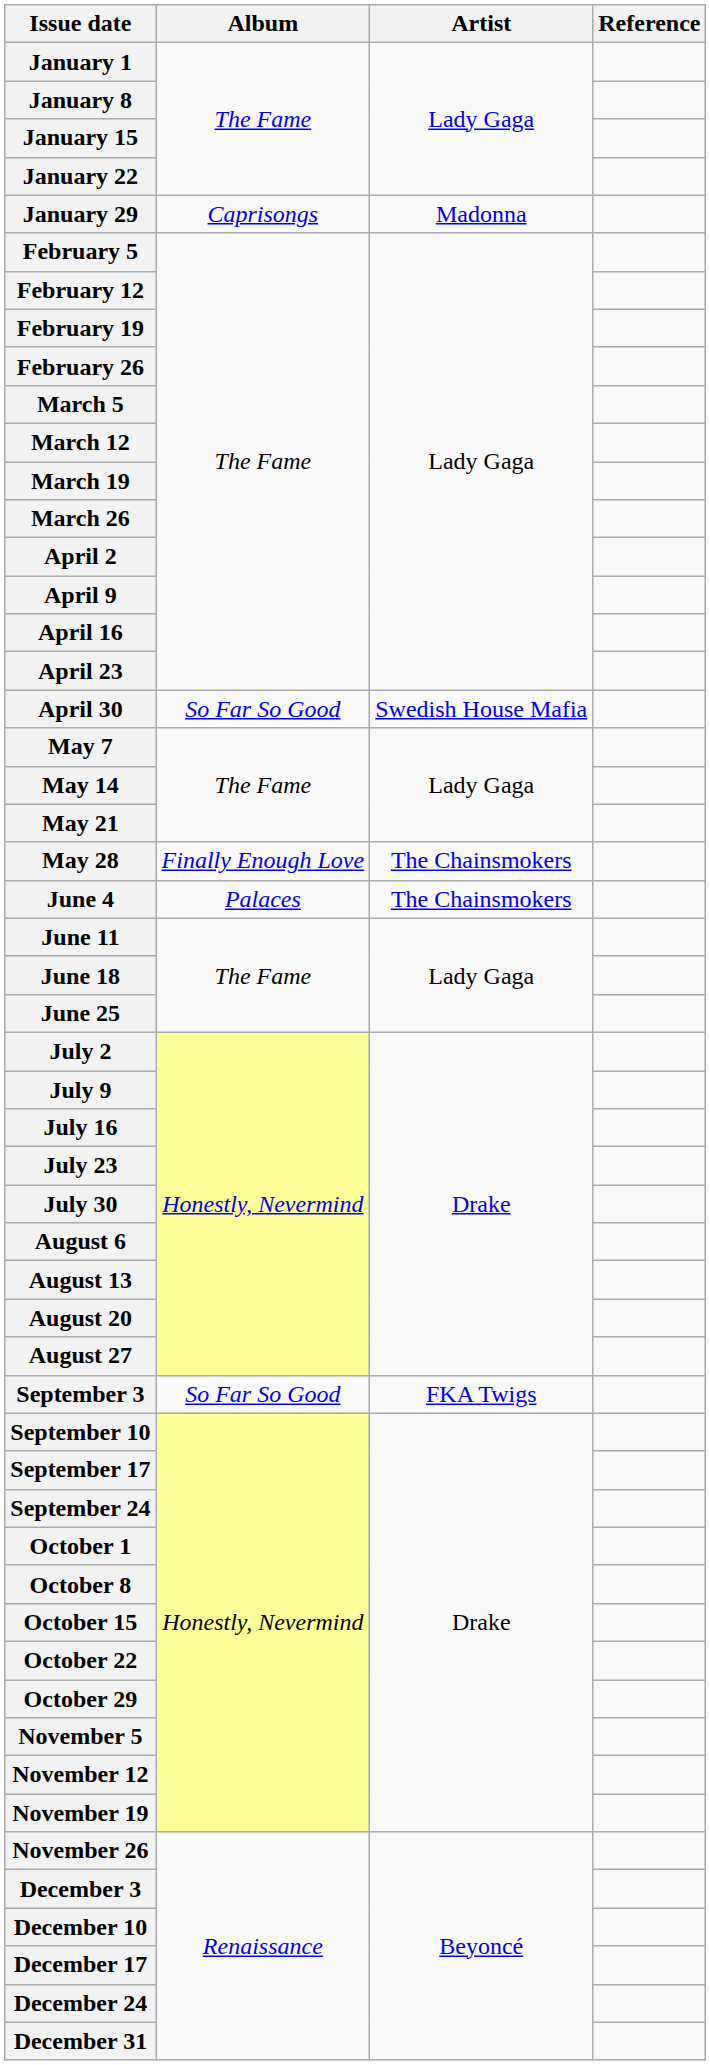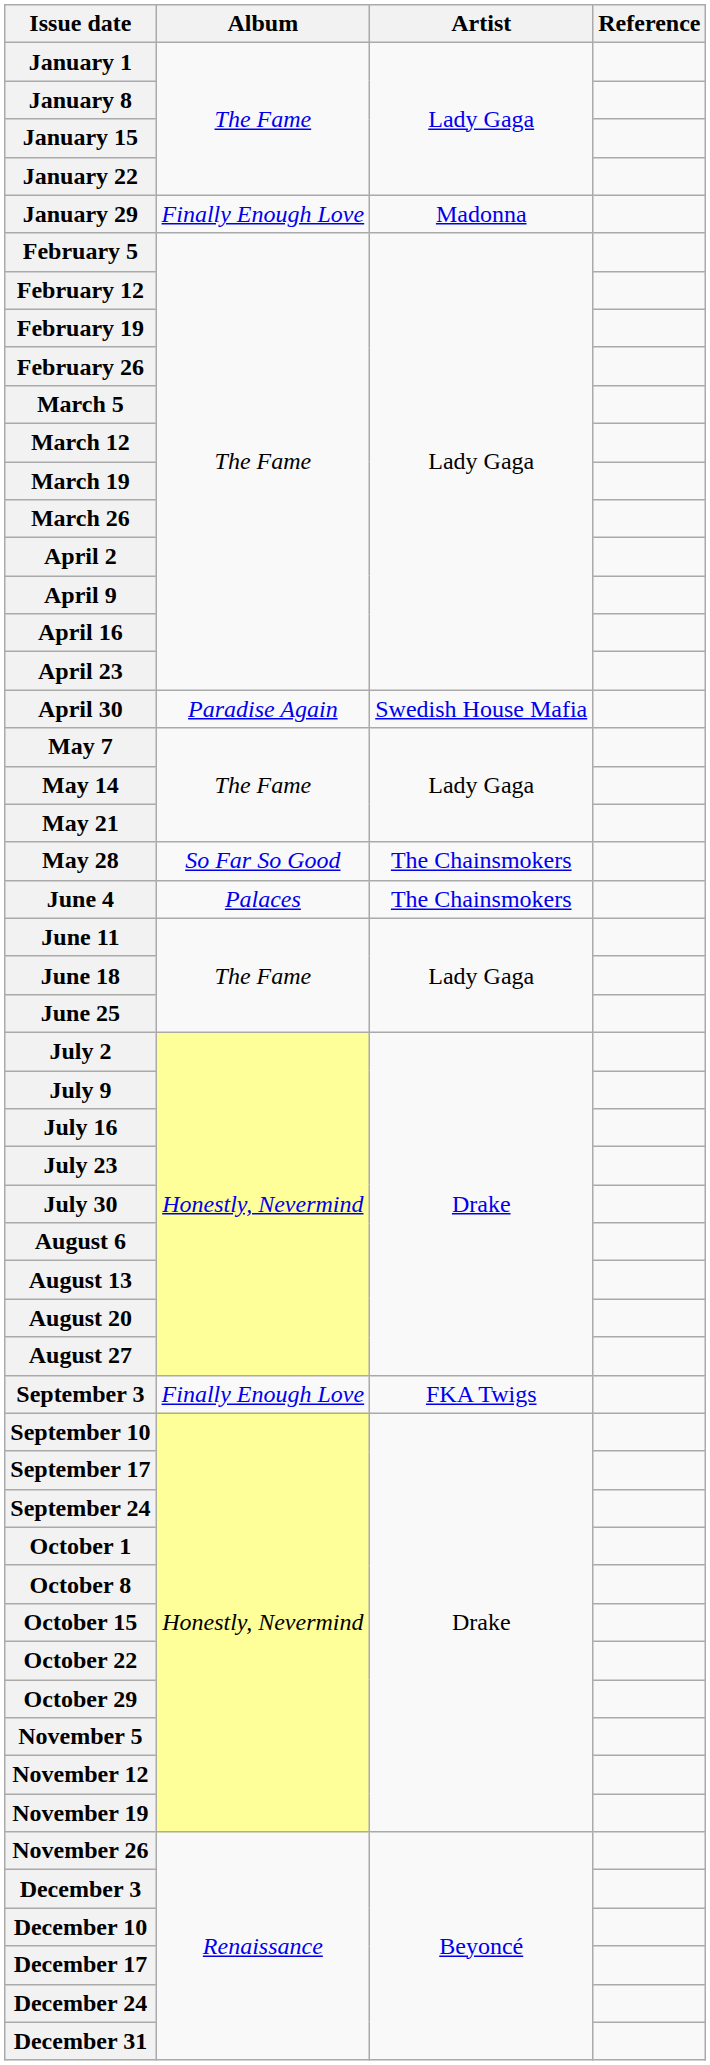 <table class="wikitable plainrowheaders" style="text-align:center">
 <tr>
 <th scope="col">Issue date</th>
 <th scope="col">Album</th>
 <th scope="col">Artist</th>
 <th scope="col">Reference</th>
 </tr>
 <tr>
 <th scope="row">January 1</th>
 <td rowspan="4"><em><a href='#'>The Fame</a></em></td>
 <td rowspan="4"><a href='#'>Lady Gaga</a></td>
 <td></td>
 </tr>
 <tr>
 <th scope="row">January 8</th>
 <td></td>
 </tr>
 <tr>
 <th scope="row">January 15</th>
 <td></td>
 </tr>
 <tr>
 <th scope="row">January 22</th>
 <td></td>
 </tr>
 <tr>
 <th scope="row">January 29</th>
-<td><em><a href='#'>Caprisongs</a></em></td>
+<td><em><a href='#'>Finally Enough Love</a></em></td>
 <td><a href='#'>Madonna</a></td>
 <td></td>
 </tr>
 <tr>
 <th scope="row">February 5</th>
 <td rowspan="12"><em>The Fame</em></td>
 <td rowspan="12">Lady Gaga</td>
 <td></td>
 </tr>
 <tr>
 <th scope="row">February 12</th>
 <td></td>
 </tr>
 <tr>
 <th scope="row">February 19</th>
 <td></td>
 </tr>
 <tr>
 <th scope="row">February 26</th>
 <td></td>
 </tr>
 <tr>
 <th scope="row">March 5</th>
 <td></td>
 </tr>
 <tr>
 <th scope="row">March 12</th>
 <td></td>
 </tr>
 <tr>
 <th scope="row">March 19</th>
 <td></td>
 </tr>
 <tr>
 <th scope="row">March 26</th>
 <td></td>
 </tr>
 <tr>
 <th scope="row">April 2</th>
 <td></td>
 </tr>
 <tr>
 <th scope="row">April 9</th>
 <td></td>
 </tr>
 <tr>
 <th scope="row">April 16</th>
 <td></td>
 </tr>
 <tr>
 <th scope="row">April 23</th>
 <td></td>
 </tr>
 <tr>
 <th scope="row">April 30</th>
-<td><em><a href='#'>So Far So Good</a></em></td>
+<td><em><a href='#'>Paradise Again</a></em></td>
 <td><a href='#'>Swedish House Mafia</a></td>
 <td></td>
 </tr>
 <tr>
 <th scope="row">May 7</th>
 <td rowspan="3"><em>The Fame</em></td>
 <td rowspan="3">Lady Gaga</td>
 <td></td>
 </tr>
 <tr>
 <th scope="row">May 14</th>
 <td></td>
 </tr>
 <tr>
 <th scope="row">May 21</th>
 <td></td>
 </tr>
 <tr>
 <th scope="row">May 28</th>
-<td><em><a href='#'>Finally Enough Love</a></em></td>
+<td><em><a href='#'>So Far So Good</a></em></td>
 <td><a href='#'>The Chainsmokers</a></td>
 <td></td>
 </tr>
 <tr>
 <th scope="row">June 4</th>
 <td><em><a href='#'>Palaces</a></em></td>
 <td><a href='#'>The Chainsmokers</a></td>
 <td></td>
 </tr>
 <tr>
 <th scope="row">June 11</th>
 <td rowspan="3"><em>The Fame</em></td>
 <td rowspan="3">Lady Gaga</td>
 <td></td>
 </tr>
 <tr>
 <th scope="row">June 18</th>
 <td></td>
 </tr>
 <tr>
 <th scope="row">June 25</th>
 <td></td>
 </tr>
 <tr>
 <th scope="row">July 2</th>
 <td bgcolor=#FFFF99 rowspan="9"><em><a href='#'>Honestly, Nevermind</a></em> </td>
 <td rowspan="9"><a href='#'>Drake</a></td>
 <td></td>
 </tr>
 <tr>
 <th scope="row">July 9</th>
 <td></td>
 </tr>
 <tr>
 <th scope="row">July 16</th>
 <td></td>
 </tr>
 <tr>
 <th scope="row">July 23</th>
 <td></td>
 </tr>
 <tr>
 <th scope="row">July 30</th>
 <td></td>
 </tr>
 <tr>
 <th scope="row">August 6</th>
 <td></td>
 </tr>
 <tr>
 <th scope="row">August 13</th>
 <td></td>
 </tr>
 <tr>
 <th scope="row">August 20</th>
 <td></td>
 </tr>
 <tr>
 <th scope="row">August 27</th>
 <td></td>
 </tr>
 <tr>
 <th scope="row">September 3</th>
-<td><em><a href='#'>So Far So Good</a></em></td>
+<td><em><a href='#'>Finally Enough Love</a></em></td>
 <td><a href='#'>FKA Twigs</a></td>
 <td></td>
 </tr>
 <tr>
 <th scope="row">September 10</th>
 <td bgcolor=#FFFF99 rowspan="11"><em>Honestly, Nevermind</em> </td>
 <td rowspan="11">Drake</td>
 <td></td>
 </tr>
 <tr>
 <th scope="row">September 17</th>
 <td></td>
 </tr>
 <tr>
 <th scope="row">September 24</th>
 <td></td>
 </tr>
 <tr>
 <th scope="row">October 1</th>
 <td></td>
 </tr>
 <tr>
 <th scope="row">October 8</th>
 <td></td>
 </tr>
 <tr>
 <th scope="row">October 15</th>
 <td></td>
 </tr>
 <tr>
 <th scope="row">October 22</th>
 <td></td>
 </tr>
 <tr>
 <th scope="row">October 29</th>
 <td></td>
 </tr>
 <tr>
 <th scope="row">November 5</th>
 <td></td>
 </tr>
 <tr>
 <th scope="row">November 12</th>
 <td></td>
 </tr>
 <tr>
 <th scope="row">November 19</th>
 <td></td>
 </tr>
 <tr>
 <th scope="row">November 26</th>
 <td rowspan="6"><em><a href='#'>Renaissance</a></em></td>
 <td rowspan="6"><a href='#'>Beyoncé</a></td>
 <td></td>
 </tr>
 <tr>
 <th scope="row">December 3</th>
 <td></td>
 </tr>
 <tr>
 <th scope="row">December 10</th>
 <td></td>
 </tr>
 <tr>
 <th scope="row">December 17</th>
 <td></td>
 </tr>
 <tr>
 <th scope="row">December 24</th>
 <td></td>
 </tr>
 <tr>
 <th scope="row">December 31</th>
 <td></td>
 </tr>
 </table>
